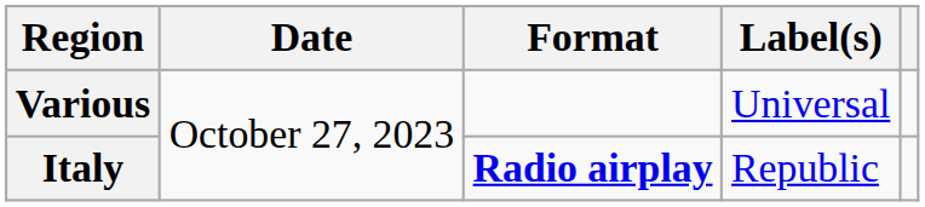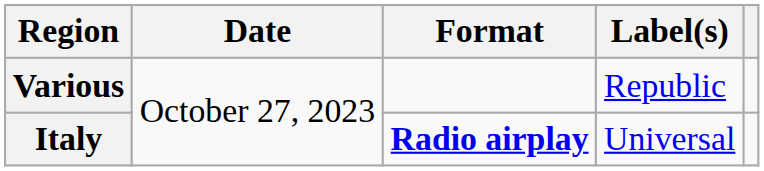 <table class="wikitable plainrowheaders">
 <tr>
 <th scope="col">Region</th>
 <th scope="col">Date</th>
 <th scope="col">Format</th>
 <th scope="col">Label(s)</th>
 <th scope="col"></th>
 </tr>
 <tr>
 <th scope="row">Various</th>
 <td rowspan="2">October 27, 2023</td>
 <td></td>
-<td><a href='#'>Universal</a></td>
+<td><a href='#'>Republic</a></td>
 <td style="text-align:center;"></td>
 </tr>
 <tr>
 <th scope="row">Italy</th>
 <td><strong><a href='#'>Radio airplay</a></strong></td>
-<td><a href='#'>Republic</a></td>
+<td><a href='#'>Universal</a></td>
 <td style="text-align:center;"></td>
 </tr>
 </table>
